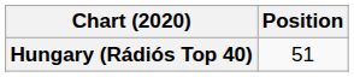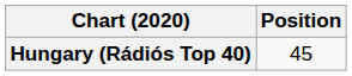 <table class="wikitable plainrowheaders" style="text-align:center">
 <tr>
 <th scope="col">Chart (2020)</th>
 <th scope="col">Position</th>
 </tr>
 <tr>
 <th scope="row">Hungary (Rádiós Top 40)</th>
-<td>51</td>
+<td>45</td>
 </tr>
 </table>
